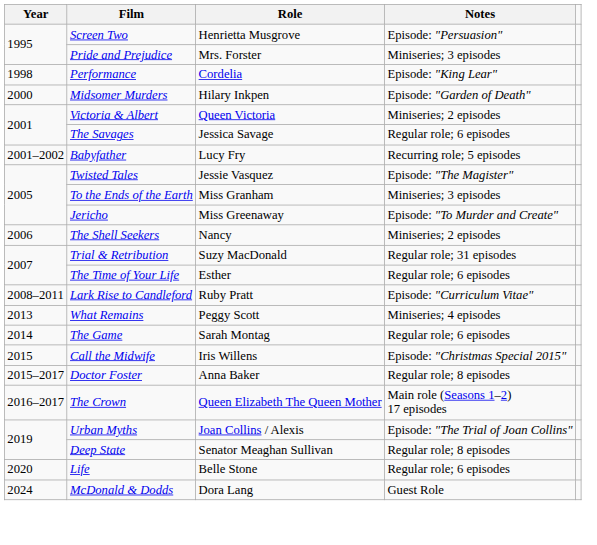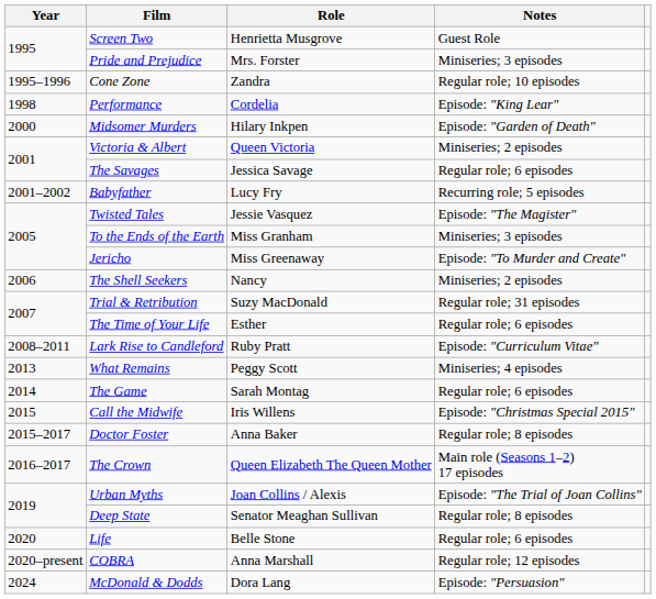 <table class="wikitable">
 <tr>
 <th>Year</th>
 <th>Film</th>
 <th>Role</th>
 <th>Notes</th>
 </tr>
 <tr>
 <td rowspan="2">1995</td>
 <td><em><a href='#'>Screen Two</a></em></td>
 <td>Henrietta Musgrove</td>
-<td>Episode: <em>"Persuasion"</em></td>
+<td>Guest Role</td>
 <td></td>
 </tr>
 <tr>
 <td><em><a href='#'>Pride and Prejudice</a></em></td>
 <td>Mrs. Forster</td>
 <td>Miniseries; 3 episodes</td>
+<td></td>
+</tr>
+<tr>
+<td>1995–1996</td>
+<td><em>Cone Zone</em></td>
+<td>Zandra</td>
+<td>Regular role; 10 episodes</td>
 <td></td>
 </tr>
 <tr>
 <td>1998</td>
 <td><em><a href='#'>Performance</a></em></td>
 <td><a href='#'>Cordelia</a></td>
 <td>Episode: <em>"King Lear"</em></td>
 <td></td>
 </tr>
 <tr>
 <td>2000</td>
 <td><em><a href='#'>Midsomer Murders</a></em></td>
 <td>Hilary Inkpen</td>
 <td>Episode: <em>"Garden of Death"</em></td>
 <td></td>
 </tr>
 <tr>
 <td rowspan="2">2001</td>
 <td><em><a href='#'>Victoria & Albert</a></em></td>
 <td><a href='#'>Queen Victoria</a></td>
 <td>Miniseries; 2 episodes</td>
 <td></td>
 </tr>
 <tr>
 <td><em><a href='#'>The Savages</a></em></td>
 <td>Jessica Savage</td>
 <td>Regular role; 6 episodes</td>
 <td></td>
 </tr>
 <tr>
 <td>2001–2002</td>
 <td><em><a href='#'>Babyfather</a></em></td>
 <td>Lucy Fry</td>
 <td>Recurring role; 5 episodes</td>
 <td></td>
 </tr>
 <tr>
 <td rowspan="3">2005</td>
 <td><em><a href='#'>Twisted Tales</a></em></td>
 <td>Jessie Vasquez</td>
 <td>Episode: <em>"The Magister"</em></td>
 <td></td>
 </tr>
 <tr>
 <td><em><a href='#'>To the Ends of the Earth</a></em></td>
 <td>Miss Granham</td>
 <td>Miniseries; 3 episodes</td>
 <td></td>
 </tr>
 <tr>
 <td><em><a href='#'>Jericho</a></em></td>
 <td>Miss Greenaway</td>
 <td>Episode: <em>"To Murder and Create"</em></td>
 <td></td>
 </tr>
 <tr>
 <td>2006</td>
 <td><em><a href='#'>The Shell Seekers</a></em></td>
 <td>Nancy</td>
 <td>Miniseries; 2 episodes</td>
 <td></td>
 </tr>
 <tr>
 <td rowspan="2">2007</td>
 <td><em><a href='#'>Trial & Retribution</a></em></td>
 <td>Suzy MacDonald</td>
 <td>Regular role; 31 episodes</td>
 <td></td>
 </tr>
 <tr>
 <td><em><a href='#'>The Time of Your Life</a></em></td>
 <td>Esther</td>
 <td>Regular role; 6 episodes</td>
 <td></td>
 </tr>
 <tr>
 <td>2008–2011</td>
 <td><em><a href='#'>Lark Rise to Candleford</a></em></td>
 <td>Ruby Pratt</td>
 <td>Episode: <em>"Curriculum Vitae"</em></td>
 <td></td>
 </tr>
 <tr>
 <td>2013</td>
 <td><em><a href='#'>What Remains</a></em></td>
 <td>Peggy Scott</td>
 <td>Miniseries; 4 episodes</td>
 <td></td>
 </tr>
 <tr>
 <td>2014</td>
 <td><em><a href='#'>The Game</a></em></td>
 <td>Sarah Montag</td>
 <td>Regular role; 6 episodes</td>
 <td></td>
 </tr>
 <tr>
 <td>2015</td>
 <td><em><a href='#'>Call the Midwife</a></em></td>
 <td>Iris Willens</td>
 <td>Episode: <em>"Christmas Special 2015"</em></td>
 <td></td>
 </tr>
 <tr>
 <td>2015–2017</td>
 <td><em><a href='#'>Doctor Foster</a></em></td>
 <td>Anna Baker</td>
 <td>Regular role; 8 episodes</td>
 <td></td>
 </tr>
 <tr>
 <td>2016–2017</td>
 <td><em><a href='#'>The Crown</a></em></td>
 <td><a href='#'>Queen Elizabeth The Queen Mother</a></td>
 <td>Main role (<a href='#'>Seasons 1</a>–<a href='#'>2</a>)<br>17 episodes</td>
 <td></td>
 </tr>
 <tr>
 <td rowspan="2">2019</td>
 <td><em><a href='#'>Urban Myths</a></em></td>
 <td><a href='#'>Joan Collins</a> / Alexis</td>
 <td>Episode: <em>"The Trial of Joan Collins"</em></td>
 </tr>
 <tr>
 <td><em><a href='#'>Deep State</a></em></td>
 <td>Senator Meaghan Sullivan</td>
 <td>Regular role; 8 episodes</td>
 <td></td>
 </tr>
 <tr>
 <td>2020</td>
 <td><em><a href='#'>Life</a></em></td>
 <td>Belle Stone</td>
 <td>Regular role; 6 episodes</td>
 <td></td>
 </tr>
 <tr>
+<td>2020–present</td>
+<td><em><a href='#'>COBRA</a></em></td>
+<td>Anna Marshall</td>
+<td>Regular role; 12 episodes</td>
+<td></td>
+</tr>
+<tr>
 <td>2024</td>
 <td><em><a href='#'>McDonald & Dodds</a></em></td>
 <td>Dora Lang</td>
-<td>Guest Role</td>
+<td>Episode: <em>"Persuasion"</em></td>
 </tr>
 </table>
